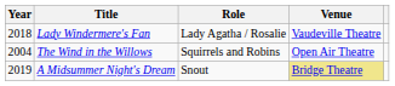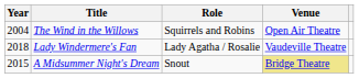 <table class="wikitable">
 <tr>
 <th>Year</th>
 <th>Title</th>
 <th>Role</th>
 <th>Venue</th>
 <th></th>
 </tr>
 <tr>
+<td>2004</td>
+<td><em><a href='#'>The Wind in the Willows</a></em></td>
+<td>Squirrels and Robins</td>
+<td><a href='#'>Open Air Theatre</a></td>
+<td align="center"></td>
+</tr>
+<tr>
 <td>2018</td>
 <td><em><a href='#'>Lady Windermere's Fan</a></em></td>
 <td>Lady Agatha / Rosalie</td>
 <td><a href='#'>Vaudeville Theatre</a></td>
 <td align="center"></td>
 </tr>
 <tr>
-<td>2004</td>
-<td><em><a href='#'>The Wind in the Willows</a></em></td>
-<td>Squirrels and Robins</td>
-<td><a href='#'>Open Air Theatre</a></td>
-<td align="center"></td>
-</tr>
-<tr>
-<td>2019</td>
+<td>2015</td>
 <td><em><a href='#'>A Midsummer Night's Dream</a></em></td>
 <td>Snout</td>
 <td style="background: khaki;"><a href='#'>Bridge Theatre</a></td>
 <td align="center"></td>
 </tr>
 </table>
